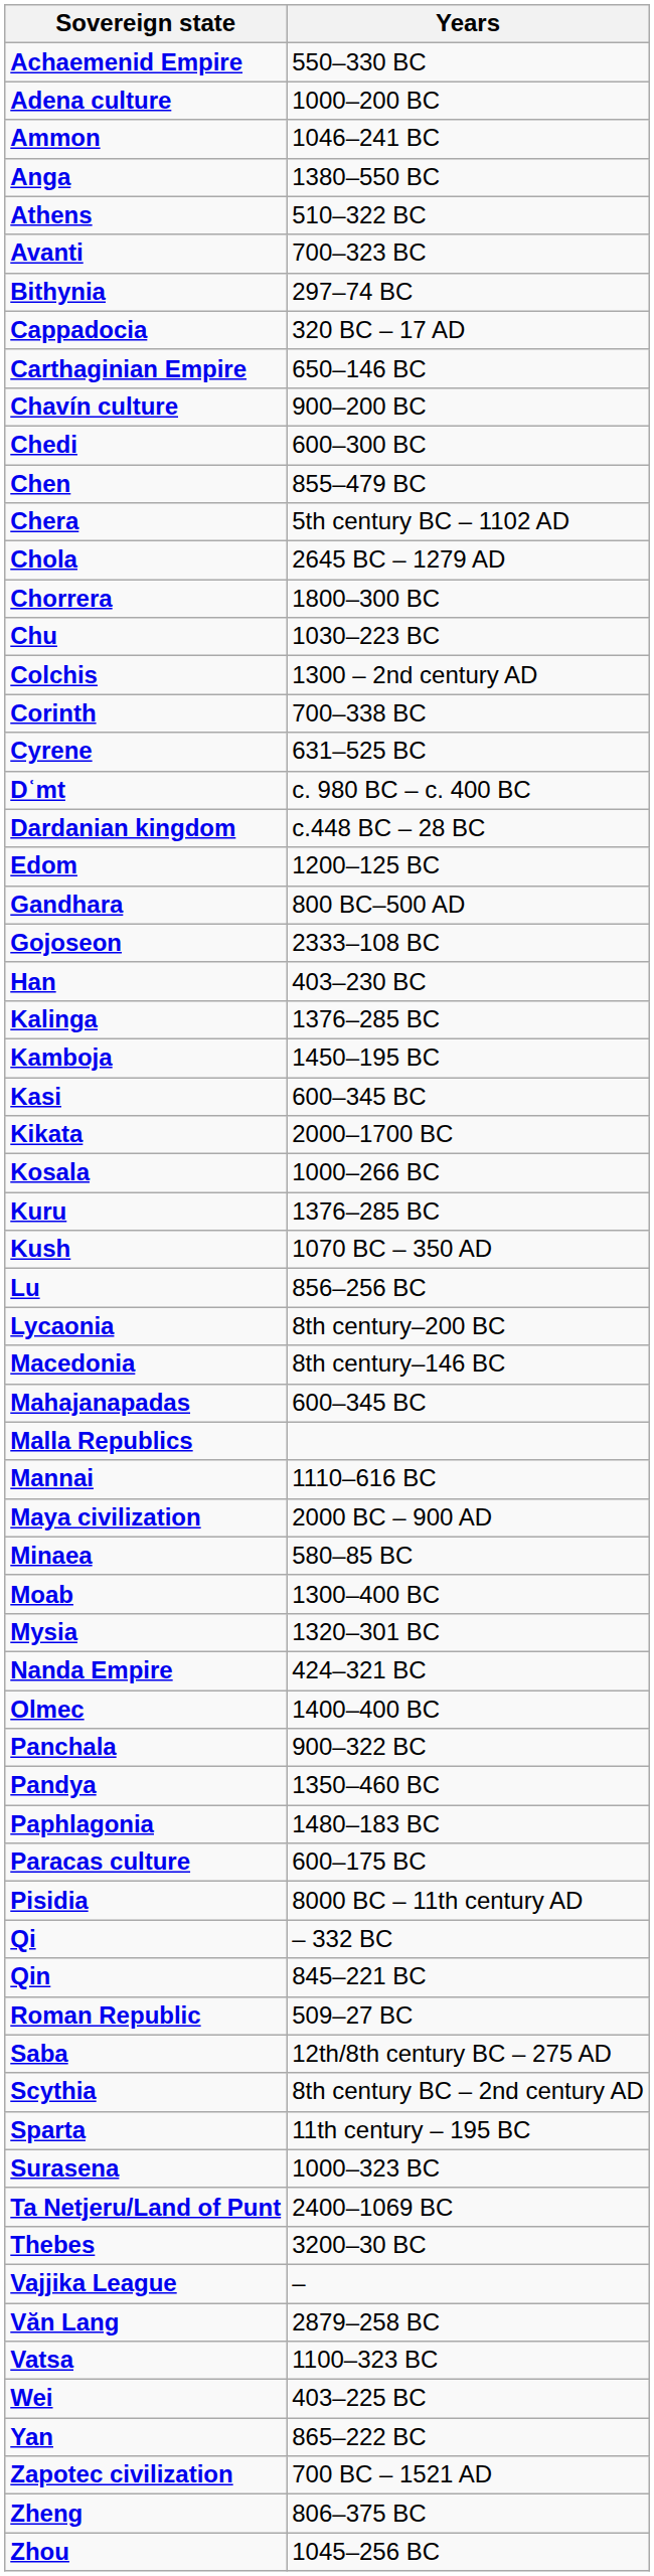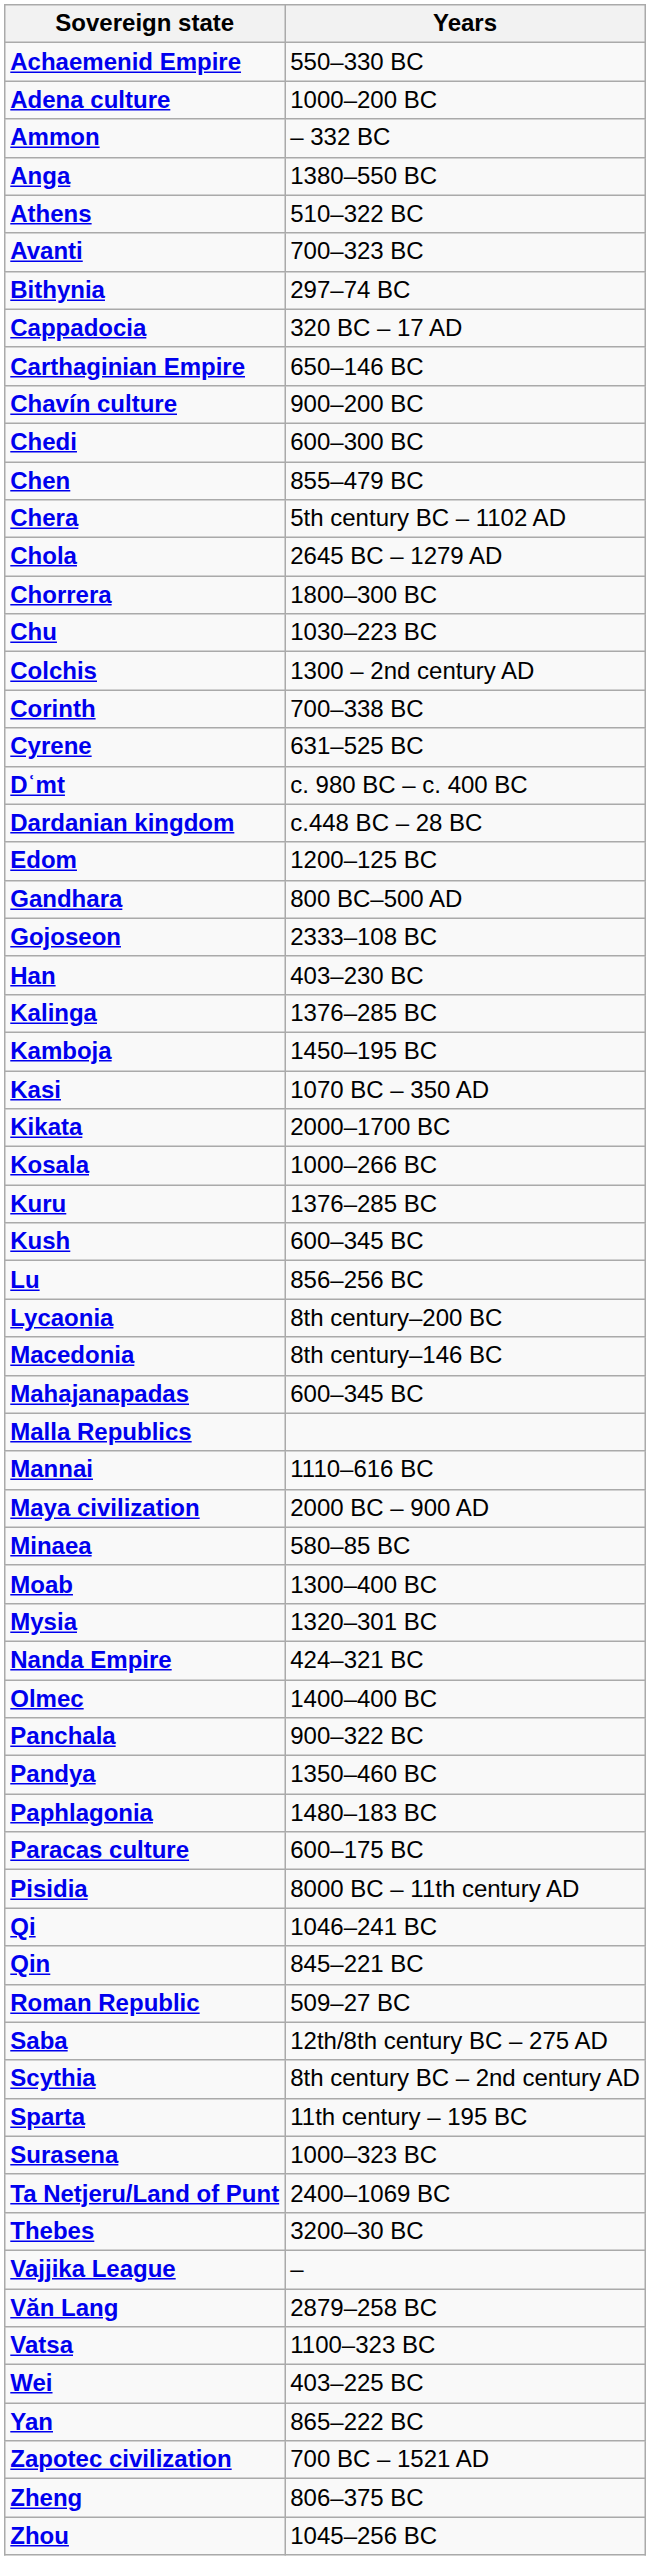 <table class=wikitable border="1">
 <tr>
 <th>Sovereign state</th>
 <th>Years</th>
 </tr>
 <tr>
 <td><strong><a href='#'>Achaemenid Empire</a></strong></td>
 <td>550–330 BC</td>
 </tr>
 <tr>
 <td><strong><a href='#'>Adena culture</a></strong></td>
 <td>1000–200 BC</td>
 </tr>
 <tr>
 <td><strong><a href='#'>Ammon</a></strong></td>
-<td>1046–241 BC</td>
+<td> – 332 BC</td>
 </tr>
 <tr>
 <td><strong><a href='#'>Anga</a></strong></td>
 <td>1380–550 BC</td>
 </tr>
 <tr>
 <td><strong><a href='#'>Athens</a></strong></td>
 <td>510–322 BC</td>
 </tr>
 <tr>
 <td><strong><a href='#'>Avanti</a></strong></td>
 <td>700–323 BC</td>
 </tr>
 <tr>
 <td><strong><a href='#'>Bithynia</a></strong></td>
 <td>297–74 BC</td>
 </tr>
 <tr>
 <td><strong><a href='#'>Cappadocia</a></strong></td>
 <td>320 BC – 17 AD</td>
 </tr>
 <tr>
 <td><strong><a href='#'>Carthaginian Empire</a></strong></td>
 <td>650–146 BC</td>
 </tr>
 <tr>
 <td><strong><a href='#'>Chavín culture</a></strong></td>
 <td>900–200 BC</td>
 </tr>
 <tr>
 <td><strong><a href='#'>Chedi</a></strong></td>
 <td>600–300 BC</td>
 </tr>
 <tr>
 <td><strong><a href='#'>Chen</a></strong></td>
 <td>855–479 BC</td>
 </tr>
 <tr>
 <td><strong><a href='#'>Chera</a></strong></td>
 <td>5th century BC – 1102 AD</td>
 </tr>
 <tr>
 <td><strong><a href='#'>Chola</a></strong></td>
 <td>2645 BC – 1279 AD</td>
 </tr>
 <tr>
 <td><strong><a href='#'>Chorrera</a></strong></td>
 <td>1800–300 BC</td>
 </tr>
 <tr>
 <td><strong><a href='#'>Chu</a></strong></td>
 <td>1030–223 BC</td>
 </tr>
 <tr>
 <td><strong><a href='#'>Colchis</a></strong></td>
 <td>1300 – 2nd century AD</td>
 </tr>
 <tr>
 <td><strong><a href='#'>Corinth</a></strong></td>
 <td>700–338 BC</td>
 </tr>
 <tr>
 <td><strong><a href='#'>Cyrene</a></strong></td>
 <td>631–525 BC</td>
 </tr>
 <tr>
 <td><strong><a href='#'>Dʿmt</a></strong></td>
 <td>c. 980 BC – c. 400 BC</td>
 </tr>
 <tr>
 <td><strong><a href='#'>Dardanian kingdom</a></strong></td>
 <td>c.448 BC – 28 BC</td>
 </tr>
 <tr>
 <td><strong><a href='#'>Edom</a></strong></td>
 <td>1200–125 BC</td>
 </tr>
 <tr>
 <td><strong><a href='#'>Gandhara</a></strong></td>
 <td>800 BC–500 AD</td>
 </tr>
 <tr>
 <td><strong><a href='#'>Gojoseon</a></strong></td>
 <td>2333–108 BC</td>
 </tr>
 <tr>
 <td><strong><a href='#'>Han</a></strong></td>
 <td>403–230 BC</td>
 </tr>
 <tr>
 <td><strong><a href='#'>Kalinga</a></strong></td>
 <td>1376–285 BC</td>
 </tr>
 <tr>
 <td><strong><a href='#'>Kamboja</a></strong></td>
 <td>1450–195 BC</td>
 </tr>
 <tr>
 <td><strong><a href='#'>Kasi</a></strong></td>
-<td>600–345 BC</td>
+<td>1070 BC – 350 AD</td>
 </tr>
 <tr>
 <td><strong><a href='#'>Kikata</a></strong></td>
 <td>2000–1700 BC</td>
 </tr>
 <tr>
 <td><strong><a href='#'>Kosala</a></strong></td>
 <td>1000–266 BC</td>
 </tr>
 <tr>
 <td><strong><a href='#'>Kuru</a></strong></td>
 <td>1376–285 BC</td>
 </tr>
 <tr>
 <td><strong><a href='#'>Kush</a></strong></td>
-<td>1070 BC – 350 AD</td>
+<td>600–345 BC</td>
 </tr>
 <tr>
 <td><strong><a href='#'>Lu</a></strong></td>
 <td>856–256 BC</td>
 </tr>
 <tr>
 <td><strong><a href='#'>Lycaonia</a></strong></td>
 <td>8th century–200 BC</td>
 </tr>
 <tr>
 <td><strong><a href='#'>Macedonia</a></strong></td>
 <td>8th century–146 BC</td>
 </tr>
 <tr>
 <td><strong><a href='#'>Mahajanapadas</a></strong></td>
 <td>600–345 BC</td>
 </tr>
 <tr>
 <td><strong><a href='#'>Malla Republics</a></strong></td>
 <td></td>
 </tr>
 <tr>
 <td><strong><a href='#'>Mannai</a></strong></td>
 <td>1110–616 BC</td>
 </tr>
 <tr>
 <td><strong><a href='#'>Maya civilization</a></strong></td>
 <td>2000 BC – 900 AD</td>
 </tr>
 <tr>
 <td><strong><a href='#'>Minaea</a></strong></td>
 <td>580–85 BC</td>
 </tr>
 <tr>
 <td><strong><a href='#'>Moab</a></strong></td>
 <td>1300–400 BC</td>
 </tr>
 <tr>
 <td><strong><a href='#'>Mysia</a></strong></td>
 <td>1320–301 BC</td>
 </tr>
 <tr>
 <td><strong><a href='#'>Nanda Empire</a></strong></td>
 <td>424–321 BC</td>
 </tr>
 <tr>
 <td><strong><a href='#'>Olmec</a></strong></td>
 <td>1400–400 BC</td>
 </tr>
 <tr>
 <td><strong><a href='#'>Panchala</a></strong></td>
 <td>900–322 BC</td>
 </tr>
 <tr>
 <td><strong><a href='#'>Pandya</a></strong></td>
 <td>1350–460 BC</td>
 </tr>
 <tr>
 <td><strong><a href='#'>Paphlagonia</a></strong></td>
 <td>1480–183 BC</td>
 </tr>
 <tr>
 <td><strong><a href='#'>Paracas culture</a></strong></td>
 <td>600–175 BC</td>
 </tr>
 <tr>
 <td><strong><a href='#'>Pisidia</a></strong></td>
 <td>8000 BC – 11th century AD</td>
 </tr>
 <tr>
 <td><strong><a href='#'>Qi</a></strong></td>
-<td> – 332 BC</td>
+<td>1046–241 BC</td>
 </tr>
 <tr>
 <td><strong><a href='#'>Qin</a></strong></td>
 <td>845–221 BC</td>
 </tr>
 <tr>
 <td><strong><a href='#'>Roman Republic</a></strong></td>
 <td>509–27 BC</td>
 </tr>
 <tr>
 <td><strong><a href='#'>Saba</a></strong></td>
 <td>12th/8th century BC – 275 AD</td>
 </tr>
 <tr>
 <td><strong><a href='#'>Scythia</a></strong></td>
 <td>8th century BC – 2nd century AD</td>
 </tr>
 <tr>
 <td><strong><a href='#'>Sparta</a></strong></td>
 <td>11th century – 195 BC</td>
 </tr>
 <tr>
 <td><strong><a href='#'>Surasena</a></strong></td>
 <td>1000–323 BC</td>
 </tr>
 <tr>
 <td><strong><a href='#'>Ta Netjeru/Land of Punt</a></strong></td>
 <td>2400–1069 BC</td>
 </tr>
 <tr>
 <td><strong><a href='#'>Thebes</a></strong></td>
 <td>3200–30 BC</td>
 </tr>
 <tr>
 <td><strong><a href='#'>Vajjika League</a></strong></td>
 <td> – </td>
 </tr>
 <tr>
 <td><strong><a href='#'>Văn Lang</a></strong></td>
 <td>2879–258 BC</td>
 </tr>
 <tr>
 <td><strong><a href='#'>Vatsa</a></strong></td>
 <td>1100–323 BC</td>
 </tr>
 <tr>
 <td><strong><a href='#'>Wei</a></strong></td>
 <td>403–225 BC</td>
 </tr>
 <tr>
 <td><strong><a href='#'>Yan</a></strong></td>
 <td>865–222 BC</td>
 </tr>
 <tr>
 <td><strong><a href='#'>Zapotec civilization</a></strong></td>
 <td>700 BC – 1521 AD</td>
 </tr>
 <tr>
 <td><strong><a href='#'>Zheng</a></strong></td>
 <td>806–375 BC</td>
 </tr>
 <tr>
 <td><strong><a href='#'>Zhou</a></strong></td>
 <td>1045–256 BC</td>
 </tr>
 </table>
